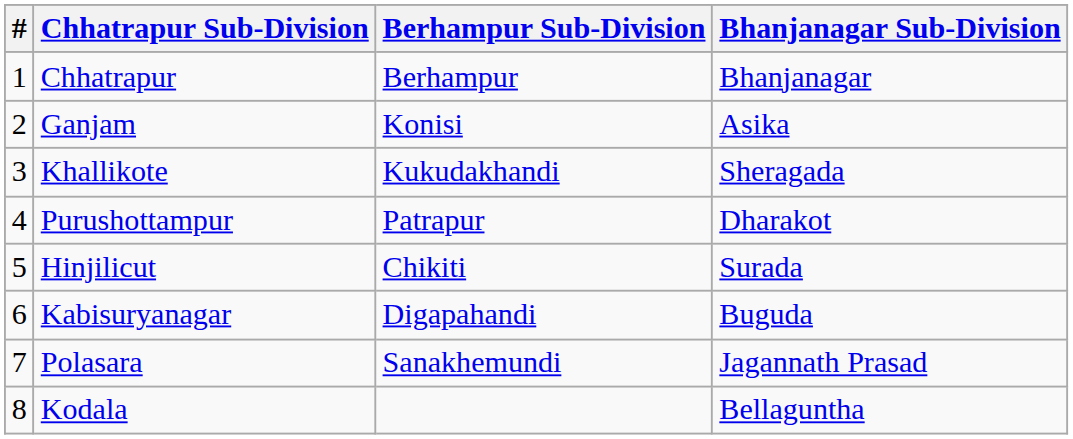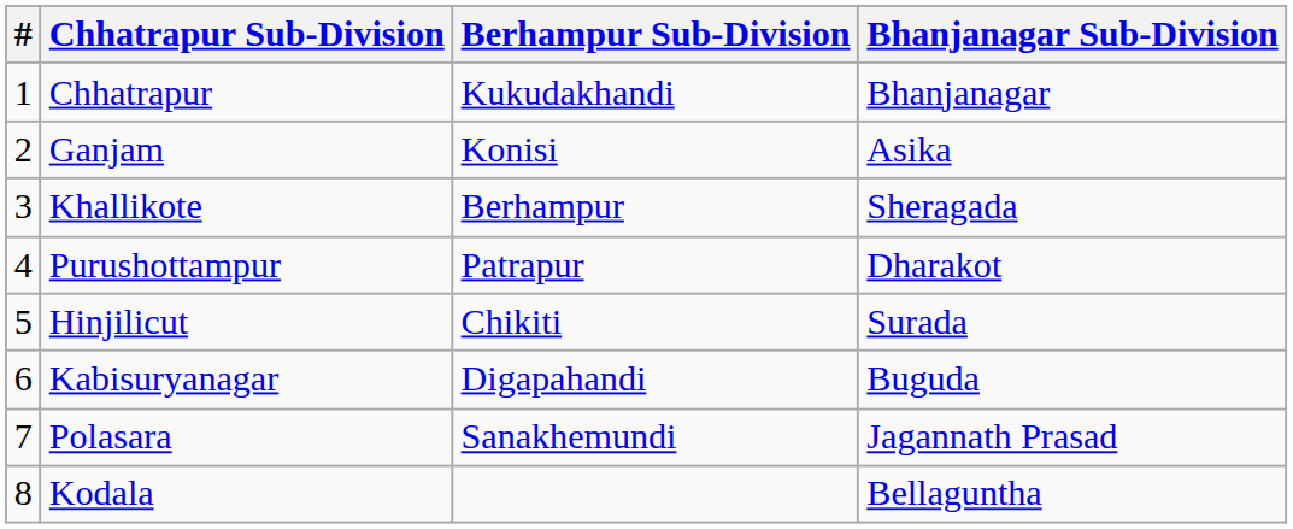 <table class="wikitable">
 <tr>
 <th>#</th>
 <th><a href='#'>Chhatrapur Sub-Division</a></th>
 <th><a href='#'>Berhampur Sub-Division</a></th>
 <th><a href='#'>Bhanjanagar Sub-Division</a></th>
 </tr>
 <tr>
 <td>1</td>
 <td><a href='#'>Chhatrapur</a></td>
-<td><a href='#'>Berhampur</a></td>
+<td><a href='#'>Kukudakhandi</a></td>
 <td><a href='#'>Bhanjanagar</a></td>
 </tr>
 <tr>
 <td>2</td>
 <td><a href='#'>Ganjam</a></td>
 <td><a href='#'>Konisi</a></td>
 <td><a href='#'>Asika</a></td>
 </tr>
 <tr>
 <td>3</td>
 <td><a href='#'>Khallikote</a></td>
-<td><a href='#'>Kukudakhandi</a></td>
+<td><a href='#'>Berhampur</a></td>
 <td><a href='#'>Sheragada</a></td>
 </tr>
 <tr>
 <td>4</td>
 <td><a href='#'>Purushottampur</a></td>
 <td><a href='#'>Patrapur</a></td>
 <td><a href='#'>Dharakot</a></td>
 </tr>
 <tr>
 <td>5</td>
 <td><a href='#'>Hinjilicut</a></td>
 <td><a href='#'>Chikiti</a></td>
 <td><a href='#'>Surada</a></td>
 </tr>
 <tr>
 <td>6</td>
 <td><a href='#'>Kabisuryanagar</a></td>
 <td><a href='#'>Digapahandi</a></td>
 <td><a href='#'>Buguda</a></td>
 </tr>
 <tr>
 <td>7</td>
 <td><a href='#'>Polasara</a></td>
 <td><a href='#'>Sanakhemundi</a></td>
 <td><a href='#'>Jagannath Prasad</a></td>
 </tr>
 <tr>
 <td>8</td>
 <td><a href='#'>Kodala</a></td>
 <td></td>
 <td><a href='#'>Bellaguntha</a></td>
 </tr>
 </table>
